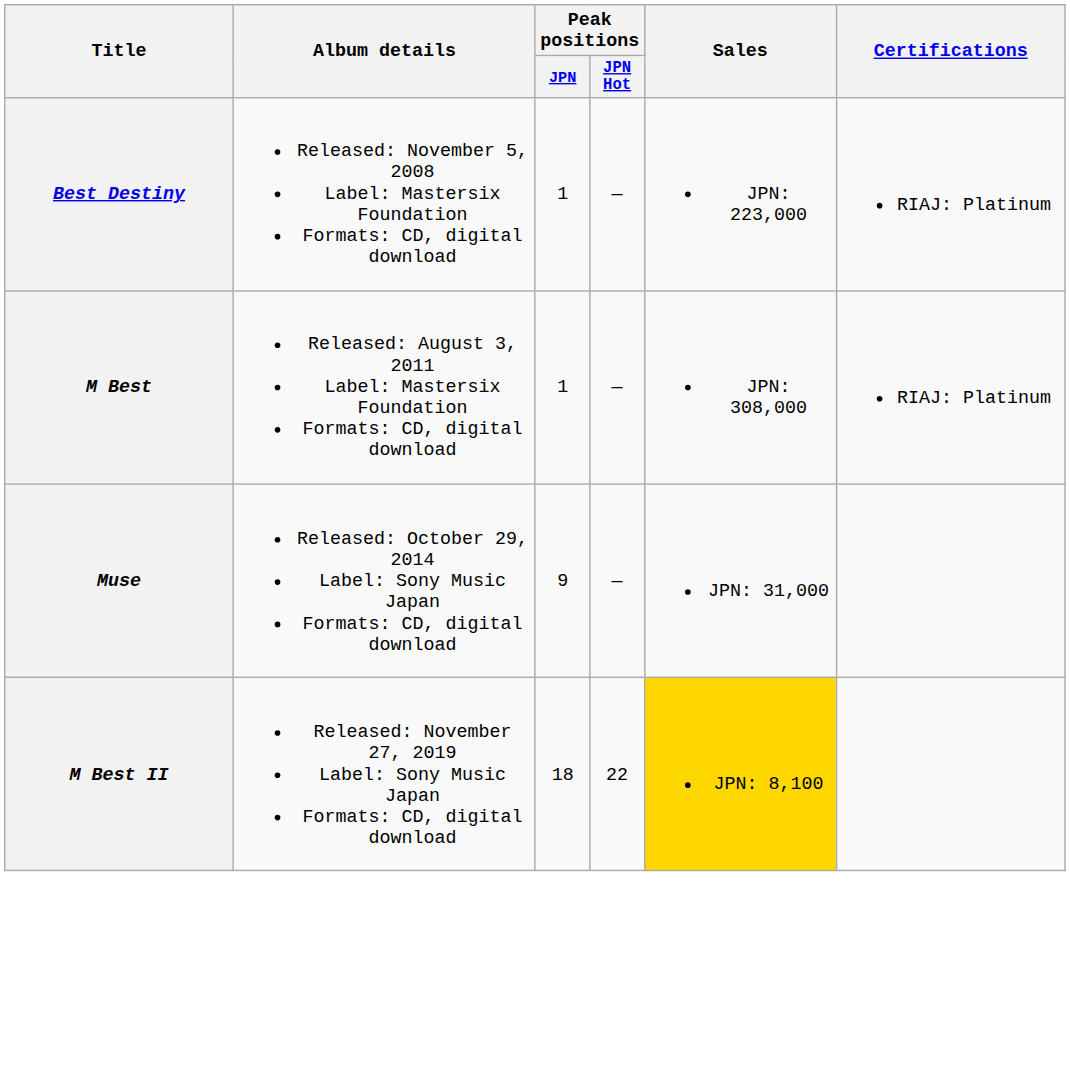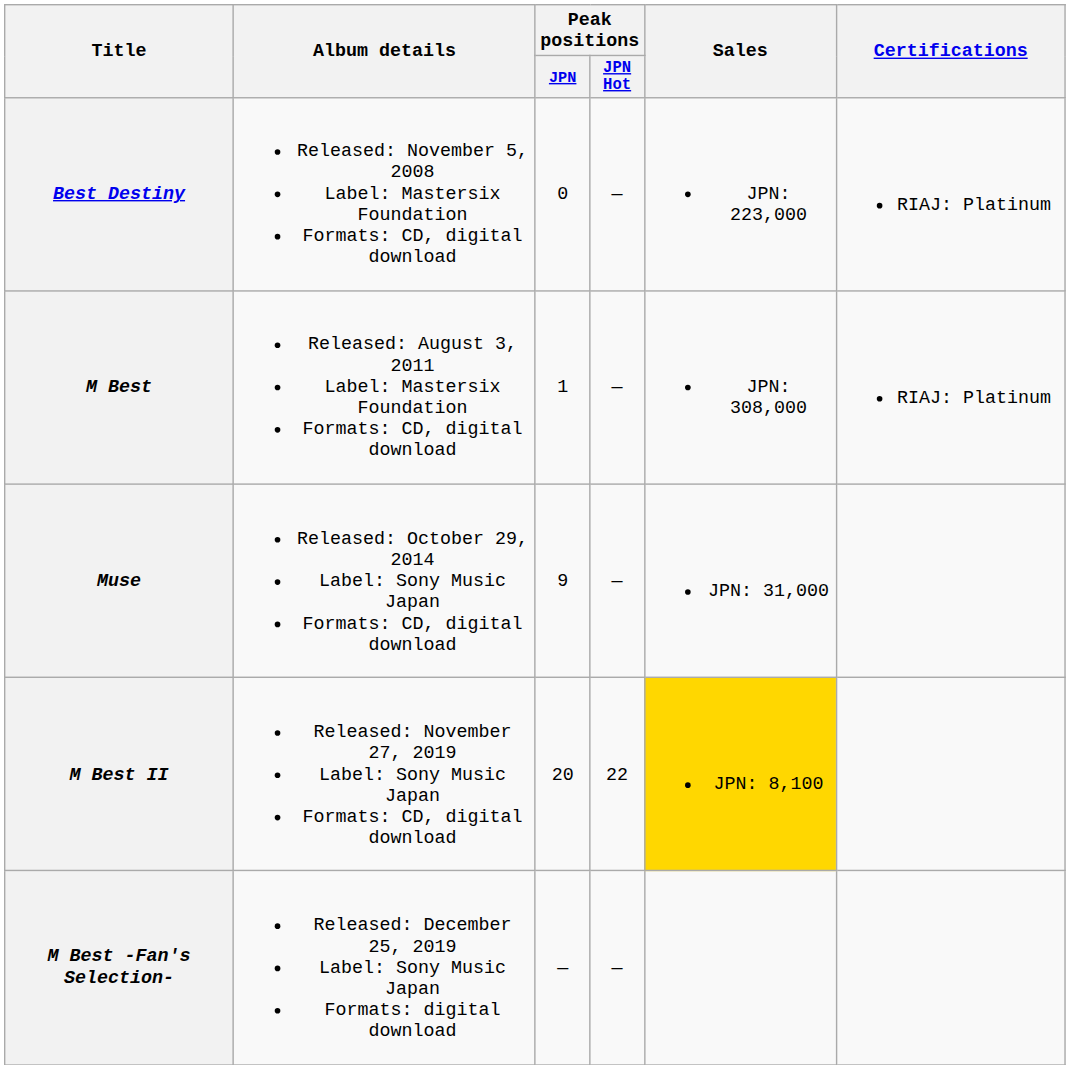 <table class="wikitable plainrowheaders" style="text-align:center;">
 <tr>
 <th style="width:12em;" rowspan="2">Title</th>
 <th style="width:16em;" rowspan="2">Album details</th>
 <th colspan="2">Peak positions</th>
 <th style="width:10em;" rowspan="2">Sales</th>
 <th style="width:12em;" rowspan="2"><a href='#'>Certifications</a></th>
 </tr>
 <tr>
 <th style="width:2.5em;"><small><a href='#'>JPN</a></small><br></th>
 <th style="width:3em;font-size:85%"><a href='#'>JPN<br>Hot</a><br></th>
 </tr>
 <tr>
 <th scope="row"><em><a href='#'>Best Destiny</a></em></th>
 <td><br><ul><li>Released: November 5, 2008</li><li>Label: Mastersix Foundation</li><li>Formats: CD, digital download</li></ul></td>
-<td>1</td>
+<td>0</td>
 <td>—</td>
 <td><br><ul><li>JPN: 223,000</li></ul></td>
 <td align="left"><br><ul><li>RIAJ: Platinum</li></ul></td>
 </tr>
 <tr>
 <th scope="row"><em>M Best</em></th>
 <td><br><ul><li>Released: August 3, 2011</li><li>Label: Mastersix Foundation</li><li>Formats: CD, digital download</li></ul></td>
 <td>1</td>
 <td>—</td>
 <td><br><ul><li>JPN: 308,000</li></ul></td>
 <td align="left"><br><ul><li>RIAJ: Platinum</li></ul></td>
 </tr>
 <tr>
 <th scope="row"><em>Muse</em></th>
 <td><br><ul><li>Released: October 29, 2014</li><li>Label: Sony Music Japan</li><li>Formats: CD, digital download</li></ul></td>
 <td>9</td>
 <td>—</td>
 <td><br><ul><li>JPN: 31,000</li></ul></td>
 <td align="left"></td>
 </tr>
 <tr>
 <th scope="row"><em>M Best II</em></th>
 <td><br><ul><li>Released: November 27, 2019</li><li>Label: Sony Music Japan</li><li>Formats: CD, digital download</li></ul></td>
-<td>18</td>
+<td>20</td>
 <td>22</td>
 <td style="background: gold;"><br><ul><li>JPN: 8,100</li></ul></td>
 <td align="left"></td>
 </tr>
+<tr>
+<th scope="row"><em>M Best -Fan's Selection-</em></th>
+<td><br><ul><li>Released: December 25, 2019</li><li>Label: Sony Music Japan</li><li>Formats: digital download</li></ul></td>
+<td>—</td>
+<td>—</td>
+<td></td>
+<td></td>
+</tr>
 </table>
